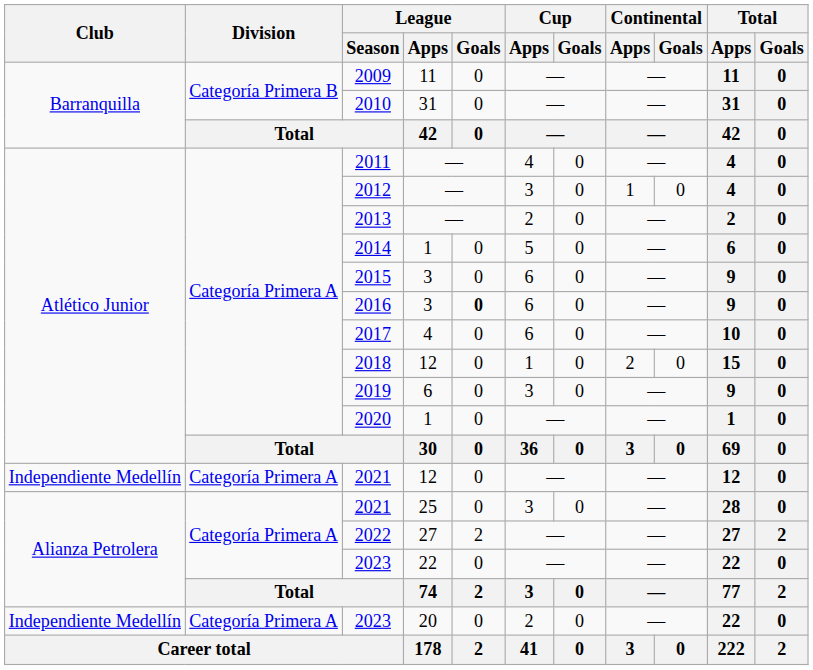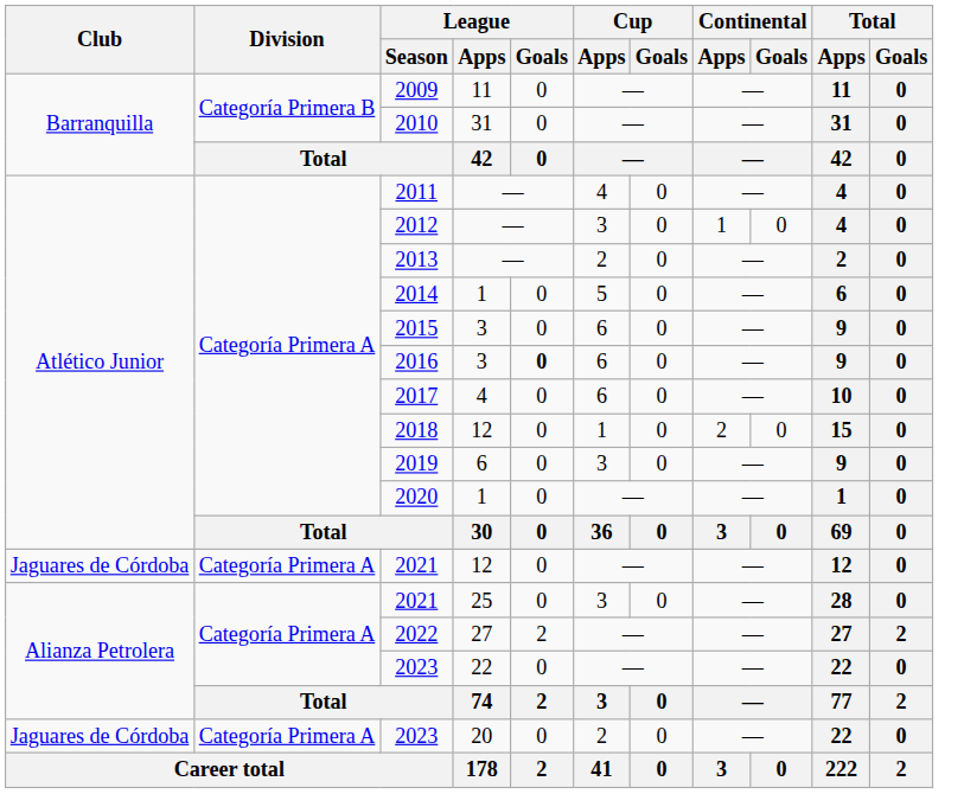 <table class=wikitable style=text-align:center>
 <tr>
 <th rowspan="2">Club</th>
 <th rowspan="2">Division</th>
 <th colspan="3">League</th>
 <th colspan="2">Cup</th>
 <th colspan="2">Continental</th>
 <th colspan="2">Total</th>
 </tr>
 <tr>
 <th>Season</th>
 <th>Apps</th>
 <th>Goals</th>
 <th>Apps</th>
 <th>Goals</th>
 <th>Apps</th>
 <th>Goals</th>
 <th>Apps</th>
 <th>Goals</th>
 </tr>
 <tr>
 <td rowspan="3"><a href='#'>Barranquilla</a></td>
 <td rowspan="2"><a href='#'>Categoría Primera B</a></td>
 <td><a href='#'>2009</a></td>
 <td>11</td>
 <td>0</td>
 <td colspan="2">—</td>
 <td colspan="2">—</td>
 <th>11</th>
 <th>0</th>
 </tr>
 <tr>
 <td><a href='#'>2010</a></td>
 <td>31</td>
 <td>0</td>
 <td colspan="2">—</td>
 <td colspan="2">—</td>
 <th>31</th>
 <th>0</th>
 </tr>
 <tr>
 <th colspan="2">Total</th>
 <th>42</th>
 <th>0</th>
 <th colspan="2">—</th>
 <th colspan="2">—</th>
 <th>42</th>
 <th>0</th>
 </tr>
 <tr>
 <td rowspan="11"><a href='#'>Atlético Junior</a></td>
 <td rowspan="10"><a href='#'>Categoría Primera A</a></td>
 <td><a href='#'>2011</a></td>
 <td colspan="2">—</td>
 <td>4</td>
 <td>0</td>
 <td colspan="2">—</td>
 <th>4</th>
 <th>0</th>
 </tr>
 <tr>
 <td><a href='#'>2012</a></td>
 <td colspan="2">—</td>
 <td>3</td>
 <td>0</td>
 <td>1</td>
 <td>0</td>
 <th>4</th>
 <th>0</th>
 </tr>
 <tr>
 <td><a href='#'>2013</a></td>
 <td colspan="2">—</td>
 <td>2</td>
 <td>0</td>
 <td colspan="2">—</td>
 <th>2</th>
 <th>0</th>
 </tr>
 <tr>
 <td><a href='#'>2014</a></td>
 <td>1</td>
 <td>0</td>
 <td>5</td>
 <td>0</td>
 <td colspan="2">—</td>
 <th>6</th>
 <th>0</th>
 </tr>
 <tr>
 <td><a href='#'>2015</a></td>
 <td>3</td>
 <td>0</td>
 <td>6</td>
 <td>0</td>
 <td colspan=2>—</td>
 <th>9</th>
 <th>0</th>
 </tr>
 <tr>
 <td><a href='#'>2016</a></td>
 <td>3</td>
 <td><strong>0</strong></td>
 <td>6</td>
 <td>0</td>
 <td colspan=2>—</td>
 <th>9</th>
 <th>0</th>
 </tr>
 <tr>
 <td><a href='#'>2017</a></td>
 <td>4</td>
 <td>0</td>
 <td>6</td>
 <td>0</td>
 <td colspan=2>—</td>
 <th>10</th>
 <th>0</th>
 </tr>
 <tr>
 <td><a href='#'>2018</a></td>
 <td>12</td>
 <td>0</td>
 <td>1</td>
 <td>0</td>
 <td>2</td>
 <td>0</td>
 <th>15</th>
 <th>0</th>
 </tr>
 <tr>
 <td><a href='#'>2019</a></td>
 <td>6</td>
 <td>0</td>
 <td>3</td>
 <td>0</td>
 <td colspan=2>—</td>
 <th>9</th>
 <th>0</th>
 </tr>
 <tr>
 <td><a href='#'>2020</a></td>
 <td>1</td>
 <td>0</td>
 <td colspan=2>—</td>
 <td colspan=2>—</td>
 <th>1</th>
 <th>0</th>
 </tr>
 <tr>
 <th colspan="2">Total</th>
 <th>30</th>
 <th>0</th>
 <th>36</th>
 <th>0</th>
 <th>3</th>
 <th>0</th>
 <th>69</th>
 <th>0</th>
 </tr>
 <tr>
-<td><a href='#'>Independiente Medellín</a></td>
+<td><a href='#'>Jaguares de Córdoba</a></td>
 <td><a href='#'>Categoría Primera A</a></td>
 <td><a href='#'>2021</a></td>
 <td>12</td>
 <td>0</td>
 <td colspan="2">—</td>
 <td colspan="2">—</td>
 <th>12</th>
 <th>0</th>
 </tr>
 <tr>
 <td rowspan="4"><a href='#'>Alianza Petrolera</a></td>
 <td rowspan="3"><a href='#'>Categoría Primera A</a></td>
 <td><a href='#'>2021</a></td>
 <td>25</td>
 <td>0</td>
 <td>3</td>
 <td>0</td>
 <td colspan="2">—</td>
 <th>28</th>
 <th>0</th>
 </tr>
 <tr>
 <td><a href='#'>2022</a></td>
 <td>27</td>
 <td>2</td>
 <td colspan=2>—</td>
 <td colspan=2>—</td>
 <th>27</th>
 <th>2</th>
 </tr>
 <tr>
 <td><a href='#'>2023</a></td>
 <td>22</td>
 <td>0</td>
 <td colspan=2>—</td>
 <td colspan=2>—</td>
 <th>22</th>
 <th>0</th>
 </tr>
 <tr>
 <th colspan="2">Total</th>
 <th>74</th>
 <th>2</th>
 <th>3</th>
 <th>0</th>
 <th colspan="2">—</th>
 <th>77</th>
 <th>2</th>
 </tr>
 <tr>
-<td><a href='#'>Independiente Medellín</a></td>
+<td><a href='#'>Jaguares de Córdoba</a></td>
 <td><a href='#'>Categoría Primera A</a></td>
 <td><a href='#'>2023</a></td>
 <td>20</td>
 <td>0</td>
 <td>2</td>
 <td>0</td>
 <td colspan="2">—</td>
 <th>22</th>
 <th>0</th>
 </tr>
 <tr>
 <th colspan="3" valign="center">Career total</th>
 <th>178</th>
 <th>2</th>
 <th>41</th>
 <th>0</th>
 <th>3</th>
 <th>0</th>
 <th>222</th>
 <th>2</th>
 </tr>
 </table>
